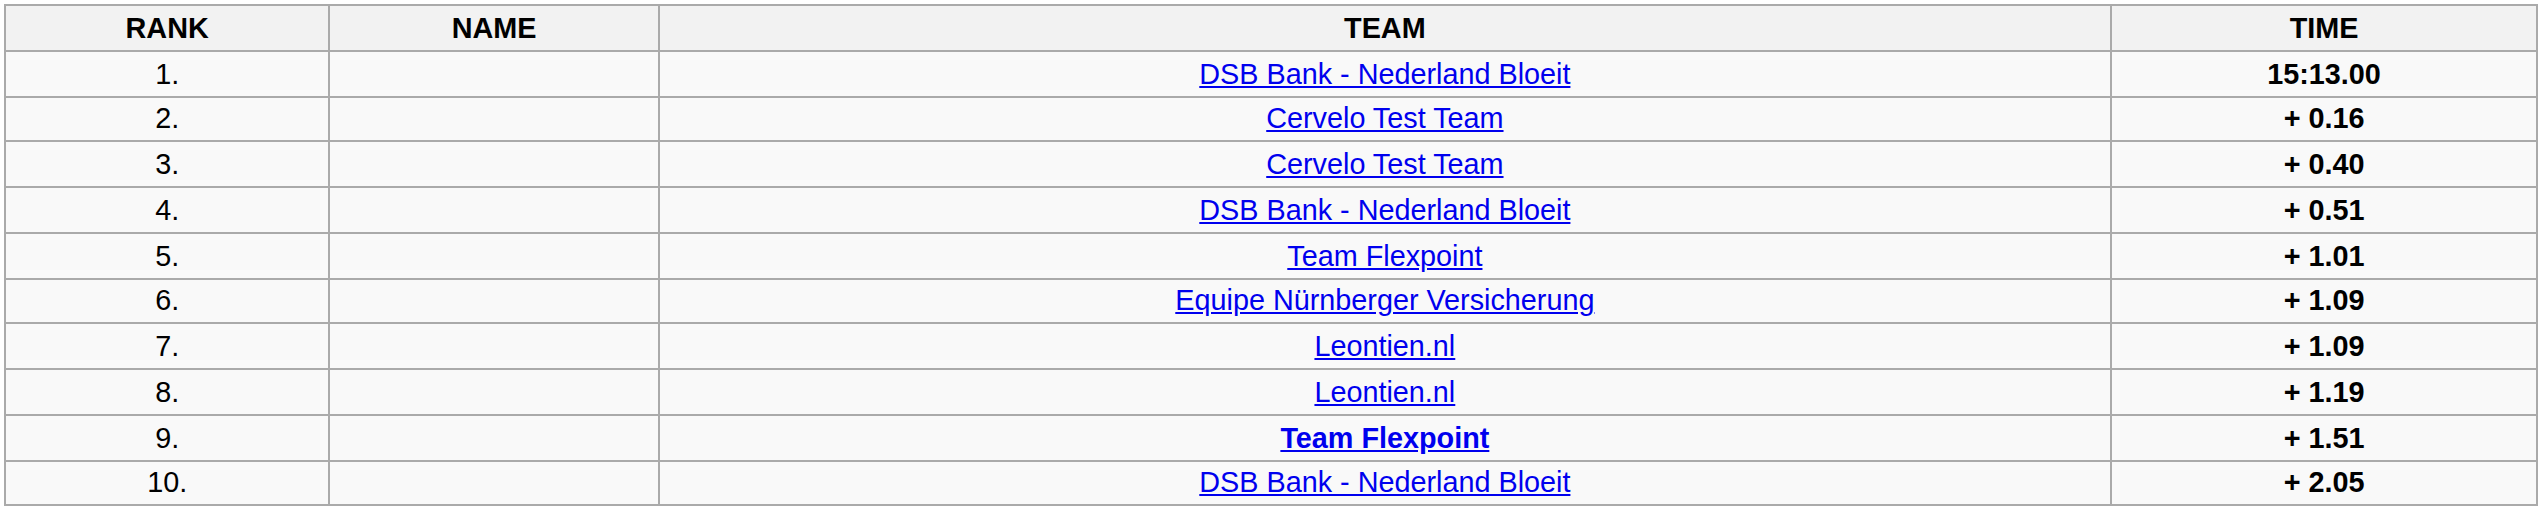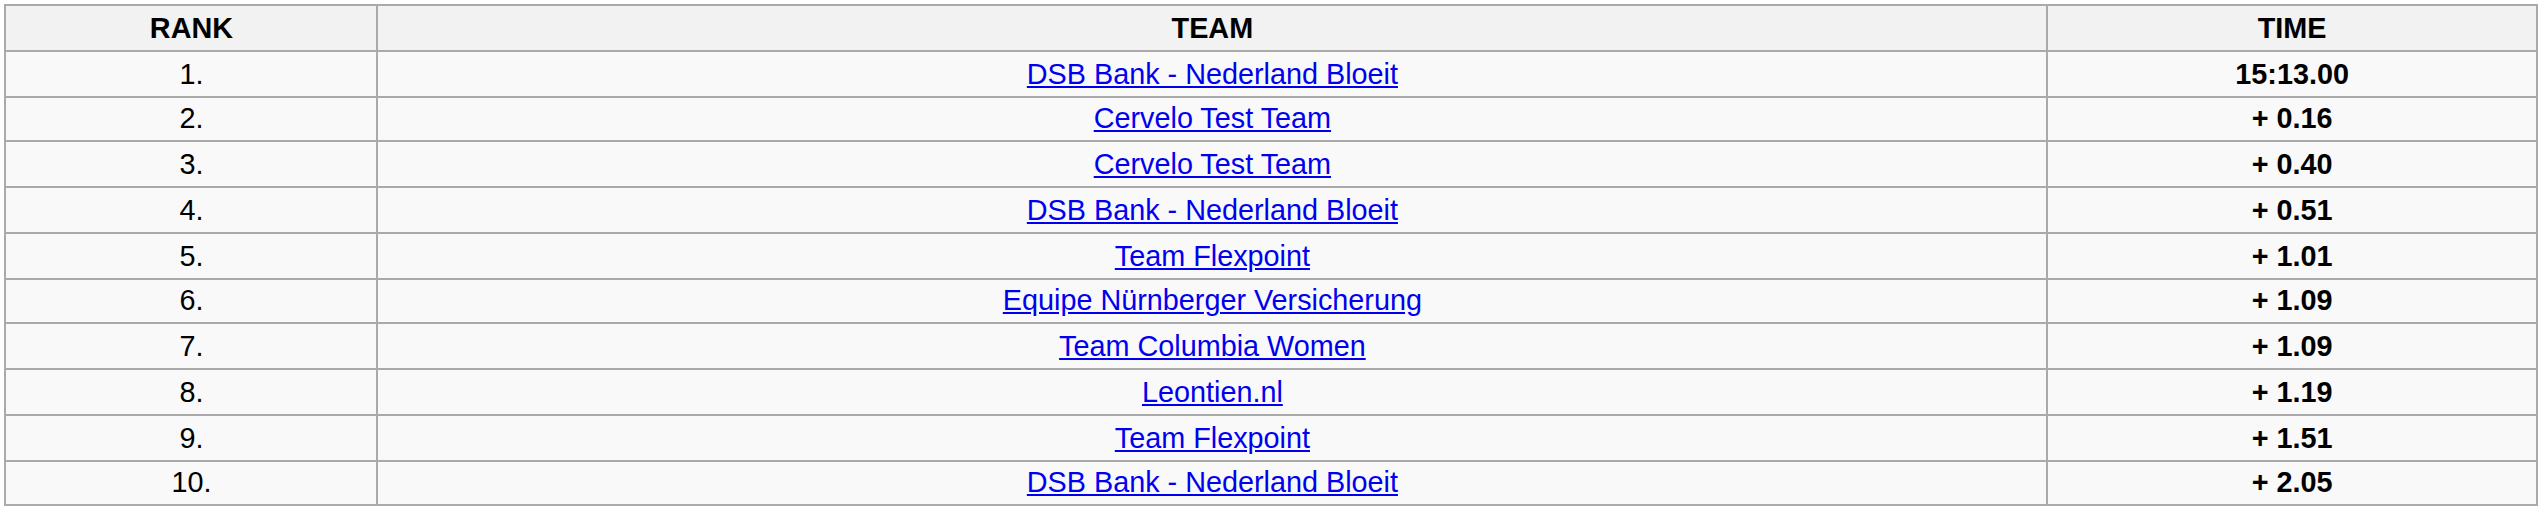 <table class=wikitable style="font-size:90%" width="80%">
 <tr>
 <th>RANK</th>
-<th>NAME</th>
 <th>TEAM</th>
 <th>TIME</th>
 </tr>
 <tr>
 <td align="center">1.</td>
-<td></td>
 <td align="center"><a href='#'>DSB Bank - Nederland Bloeit</a></td>
 <td align="center"><strong>15:13.00</strong></td>
 </tr>
 <tr>
 <td align="center">2.</td>
-<td></td>
 <td align="center"><a href='#'>Cervelo Test Team</a></td>
 <td align="center"><strong>+ 0.16</strong></td>
 </tr>
 <tr>
 <td align="center">3.</td>
-<td></td>
 <td align="center"><a href='#'>Cervelo Test Team</a></td>
 <td align="center"><strong>+ 0.40</strong></td>
 </tr>
 <tr>
 <td align="center">4.</td>
-<td></td>
 <td align="center"><a href='#'>DSB Bank - Nederland Bloeit</a></td>
 <td align="center"><strong>+ 0.51</strong></td>
 </tr>
 <tr>
 <td align="center">5.</td>
-<td></td>
 <td align="center"><a href='#'>Team Flexpoint</a></td>
 <td align="center"><strong>+ 1.01</strong></td>
 </tr>
 <tr>
 <td align="center">6.</td>
-<td></td>
 <td align="center"><a href='#'>Equipe Nürnberger Versicherung</a></td>
 <td align="center"><strong>+ 1.09</strong></td>
 </tr>
 <tr>
 <td align="center">7.</td>
-<td></td>
-<td align="center"><a href='#'>Leontien.nl</a></td>
+<td align="center"><a href='#'>Team Columbia Women</a></td>
 <td align="center"><strong>+ 1.09</strong></td>
 </tr>
 <tr>
 <td align="center">8.</td>
-<td></td>
 <td align="center"><a href='#'>Leontien.nl</a></td>
 <td align="center"><strong>+ 1.19</strong></td>
 </tr>
 <tr>
 <td align="center">9.</td>
-<td></td>
-<td align="center"><strong><a href='#'>Team Flexpoint</a></strong></td>
+<td align="center"><a href='#'>Team Flexpoint</a></td>
 <td align="center"><strong>+ 1.51</strong></td>
 </tr>
 <tr>
 <td align="center">10.</td>
-<td></td>
 <td align="center"><a href='#'>DSB Bank - Nederland Bloeit</a></td>
 <td align="center"><strong>+ 2.05</strong></td>
 </tr>
 </table>
